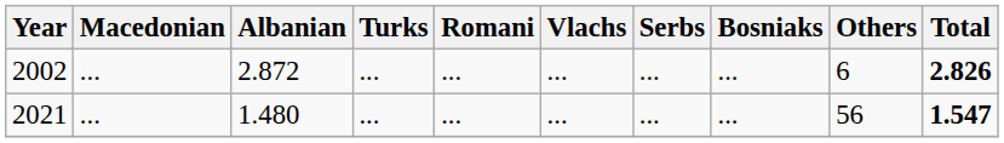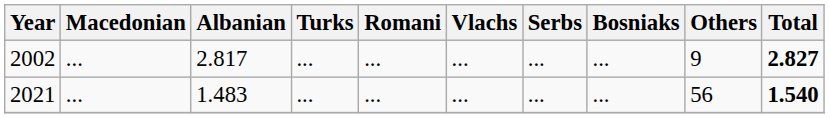 <table class="wikitable">
 <tr>
 <th>Year</th>
 <th>Macedonian</th>
 <th>Albanian</th>
 <th>Turks</th>
 <th>Romani</th>
 <th>Vlachs</th>
 <th>Serbs</th>
 <th>Bosniaks</th>
 <th><abbr>Others</abbr></th>
 <th>Total</th>
 </tr>
 <tr>
 <td>2002</td>
 <td>...</td>
-<td>2.872</td>
+<td>2.817</td>
 <td>...</td>
 <td>...</td>
 <td>...</td>
 <td>...</td>
 <td>...</td>
-<td>6</td>
-<td><strong>2.826</strong></td>
+<td>9</td>
+<td><strong>2.827</strong></td>
 </tr>
 <tr>
 <td>2021</td>
 <td>...</td>
-<td>1.480</td>
+<td>1.483</td>
 <td>...</td>
 <td>...</td>
 <td>...</td>
 <td>...</td>
 <td>...</td>
 <td>56</td>
-<td><strong>1.547</strong></td>
+<td><strong>1.540</strong></td>
 </tr>
 <tr>
 </tr>
 </table>
